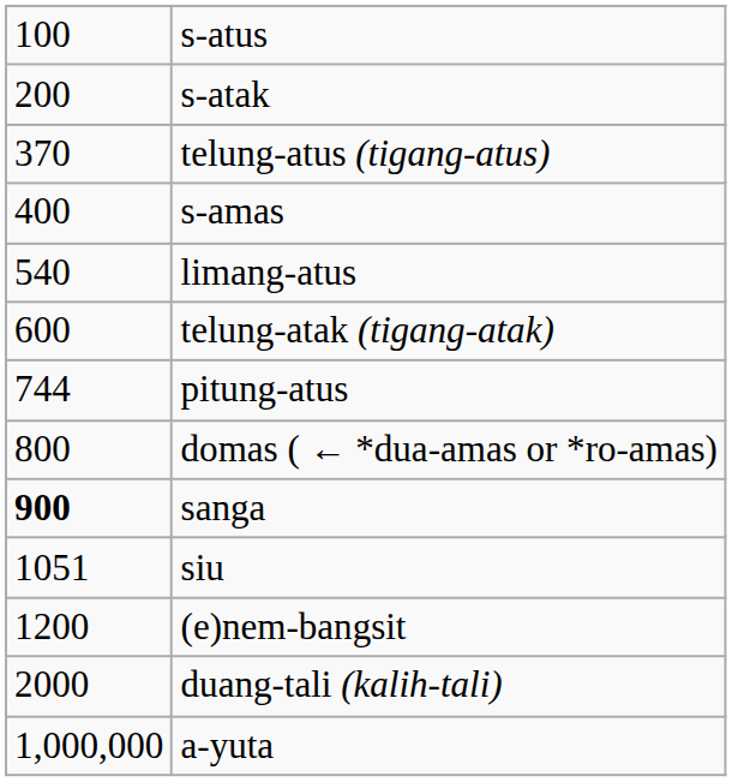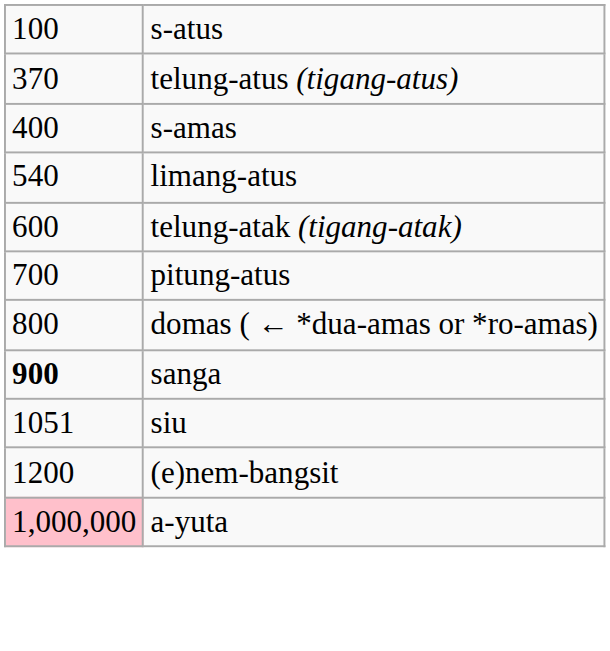 <table class=wikitable>
 <tr>
 <td>100</td>
 <td>s-atus</td>
-</tr>
-<tr>
-<td>200</td>
-<td>s-atak</td>
 </tr>
 <tr>
 <td>370</td>
 <td>telung-atus <em>(tigang-atus)</em></td>
 </tr>
 <tr>
 <td>400</td>
 <td>s-amas</td>
 </tr>
 <tr>
 <td>540</td>
 <td>limang-atus</td>
 </tr>
 <tr>
 <td>600</td>
 <td>telung-atak <em>(tigang-atak)</em></td>
 </tr>
 <tr>
-<td>744</td>
+<td>700</td>
 <td>pitung-atus</td>
 </tr>
 <tr>
 <td>800</td>
 <td>domas ( ← *dua-amas or *ro-amas)</td>
 </tr>
 <tr>
 <td><strong>900</strong></td>
 <td>sanga</td>
 </tr>
 <tr>
 <td>1051</td>
 <td>siu</td>
 </tr>
 <tr>
 <td>1200</td>
 <td>(e)nem-bangsit</td>
 </tr>
 <tr>
-<td>2000</td>
-<td>duang-tali <em>(kalih-tali)</em></td>
-</tr>
-<tr>
-<td>1,000,000</td>
+<td style="background: pink;">1,000,000</td>
 <td>a-yuta</td>
 </tr>
 </table>
